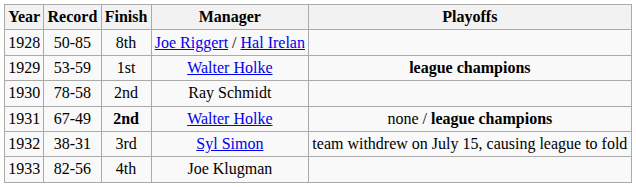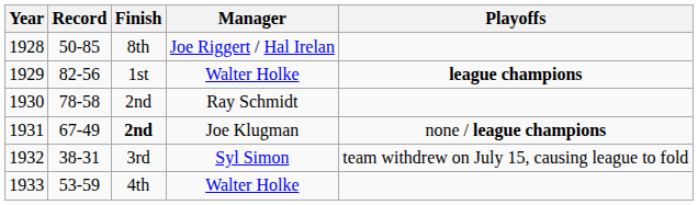 <table class="wikitable">
 <tr>
 <th>Year</th>
 <th>Record</th>
 <th>Finish</th>
 <th>Manager</th>
 <th>Playoffs</th>
 </tr>
 <tr align=center>
 <td>1928</td>
 <td>50-85</td>
 <td>8th</td>
 <td><a href='#'>Joe Riggert</a> / <a href='#'>Hal Irelan</a></td>
 <td></td>
 </tr>
 <tr align=center>
 <td>1929</td>
-<td>53-59</td>
+<td>82-56</td>
 <td>1st</td>
 <td><a href='#'>Walter Holke</a></td>
 <td><strong>league champions</strong></td>
 </tr>
 <tr align=center>
 <td>1930</td>
 <td>78-58</td>
 <td>2nd</td>
 <td>Ray Schmidt</td>
 <td></td>
 </tr>
 <tr align=center>
 <td>1931</td>
 <td>67-49</td>
 <td><strong>2nd</strong></td>
-<td><a href='#'>Walter Holke</a></td>
+<td>Joe Klugman</td>
 <td>none / <strong>league champions</strong></td>
 </tr>
 <tr align=center>
 <td>1932</td>
 <td>38-31</td>
 <td>3rd</td>
 <td><a href='#'>Syl Simon</a></td>
 <td>team withdrew on July 15, causing league to fold</td>
 </tr>
 <tr align=center>
 <td>1933</td>
-<td>82-56</td>
+<td>53-59</td>
 <td>4th</td>
-<td>Joe Klugman</td>
+<td><a href='#'>Walter Holke</a></td>
 <td></td>
 </tr>
 <tr align=center>
 </tr>
 </table>
